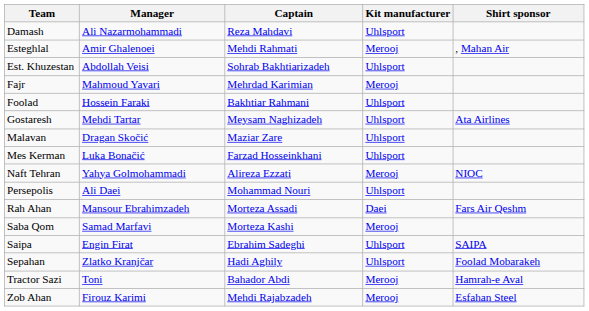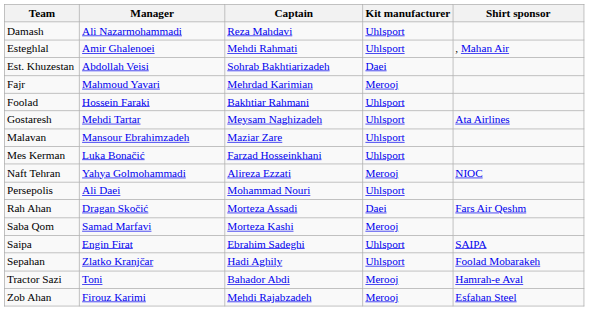 <table class="wikitable sortable" style="text-align: left;">
 <tr>
 <th width=100>Team</th>
 <th width=200>Manager</th>
 <th width=190>Captain</th>
 <th>Kit manufacturer</th>
 <th width=180>Shirt sponsor</th>
 </tr>
 <tr>
 <td>Damash</td>
 <td> <a href='#'>Ali Nazarmohammadi</a> </td>
 <td> <a href='#'>Reza Mahdavi</a></td>
 <td> <a href='#'>Uhlsport</a></td>
 <td></td>
 </tr>
 <tr>
 <td>Esteghlal</td>
 <td> <a href='#'>Amir Ghalenoei</a></td>
 <td> <a href='#'>Mehdi Rahmati</a></td>
-<td> <a href='#'>Merooj</a></td>
+<td> <a href='#'>Uhlsport</a></td>
 <td>, <a href='#'>Mahan Air</a></td>
 </tr>
 <tr>
 <td>Est. Khuzestan</td>
 <td> <a href='#'>Abdollah Veisi</a></td>
 <td> <a href='#'>Sohrab Bakhtiarizadeh</a></td>
-<td> <a href='#'>Uhlsport</a></td>
+<td> <a href='#'>Daei</a></td>
 <td></td>
 </tr>
 <tr>
 <td>Fajr</td>
 <td> <a href='#'>Mahmoud Yavari</a></td>
 <td> <a href='#'>Mehrdad Karimian</a></td>
 <td> <a href='#'>Merooj</a></td>
 <td></td>
 </tr>
 <tr>
 <td>Foolad</td>
 <td> <a href='#'>Hossein Faraki</a></td>
 <td> <a href='#'>Bakhtiar Rahmani</a></td>
 <td> <a href='#'>Uhlsport</a></td>
 <td></td>
 </tr>
 <tr>
 <td>Gostaresh</td>
 <td> <a href='#'>Mehdi Tartar</a></td>
 <td> <a href='#'>Meysam Naghizadeh</a></td>
 <td> <a href='#'>Uhlsport</a></td>
 <td><a href='#'>Ata Airlines</a></td>
 </tr>
 <tr>
 <td>Malavan</td>
-<td> <a href='#'>Dragan Skočić</a></td>
+<td> <a href='#'>Mansour Ebrahimzadeh</a></td>
 <td> <a href='#'>Maziar Zare</a></td>
 <td> <a href='#'>Uhlsport</a></td>
 <td></td>
 </tr>
 <tr>
 <td>Mes Kerman</td>
 <td> <a href='#'>Luka Bonačić</a></td>
 <td> <a href='#'>Farzad Hosseinkhani</a></td>
 <td> <a href='#'>Uhlsport</a></td>
 <td></td>
 </tr>
 <tr>
 <td>Naft Tehran</td>
 <td> <a href='#'>Yahya Golmohammadi</a></td>
 <td> <a href='#'>Alireza Ezzati</a></td>
 <td> <a href='#'>Merooj</a></td>
 <td><a href='#'>NIOC</a></td>
 </tr>
 <tr>
 <td>Persepolis</td>
 <td> <a href='#'>Ali Daei</a></td>
 <td> <a href='#'>Mohammad Nouri</a></td>
 <td> <a href='#'>Uhlsport</a></td>
 <td> </td>
 </tr>
 <tr>
 <td>Rah Ahan</td>
-<td> <a href='#'>Mansour Ebrahimzadeh</a></td>
+<td> <a href='#'>Dragan Skočić</a></td>
 <td> <a href='#'>Morteza Assadi</a></td>
 <td> <a href='#'>Daei</a></td>
 <td><a href='#'>Fars Air Qeshm</a></td>
 </tr>
 <tr>
 <td>Saba Qom</td>
 <td> <a href='#'>Samad Marfavi</a></td>
 <td> <a href='#'>Morteza Kashi</a></td>
 <td> <a href='#'>Merooj</a></td>
 <td></td>
 </tr>
 <tr>
 <td>Saipa</td>
 <td> <a href='#'>Engin Firat</a></td>
 <td> <a href='#'>Ebrahim Sadeghi</a></td>
 <td> <a href='#'>Uhlsport</a></td>
 <td><a href='#'>SAIPA</a></td>
 </tr>
 <tr>
 <td>Sepahan</td>
 <td> <a href='#'>Zlatko Kranjčar</a></td>
 <td> <a href='#'>Hadi Aghily</a></td>
 <td> <a href='#'>Uhlsport</a></td>
 <td><a href='#'>Foolad Mobarakeh</a></td>
 </tr>
 <tr>
 <td>Tractor Sazi</td>
 <td> <a href='#'>Toni</a></td>
 <td> <a href='#'>Bahador Abdi</a></td>
 <td> <a href='#'>Merooj</a></td>
 <td><a href='#'>Hamrah-e Aval</a></td>
 </tr>
 <tr>
 <td>Zob Ahan</td>
 <td> <a href='#'>Firouz Karimi</a></td>
 <td> <a href='#'>Mehdi Rajabzadeh</a></td>
 <td> <a href='#'>Merooj</a></td>
 <td><a href='#'>Esfahan Steel</a></td>
 </tr>
 </table>
